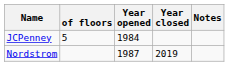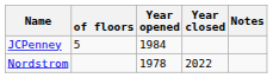 <table class="wikitable sortable">
 <tr>
 <th>Name</th>
 <th><br>of floors</th>
 <th>Year<br>opened</th>
 <th>Year<br>closed</th>
 <th class="unsortable">Notes</th>
 </tr>
 <tr>
 <td><a href='#'>JCPenney</a></td>
 <td>5</td>
 <td>1984</td>
 <td></td>
 <td></td>
 </tr>
 <tr>
 <td><a href='#'>Nordstrom</a></td>
 <td></td>
-<td>1987</td>
-<td>2019</td>
+<td>1978</td>
+<td>2022</td>
 <td></td>
 </tr>
 </table>
